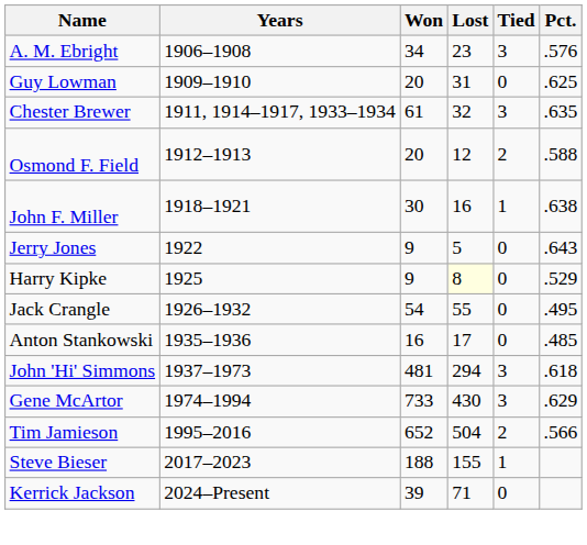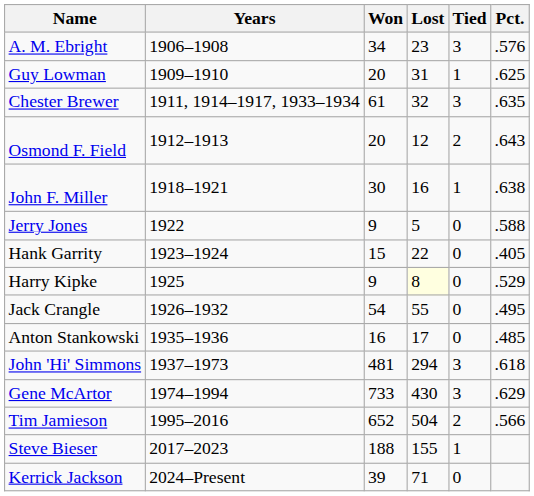 <table class="wikitable sortable">
 <tr>
 <th>Name</th>
 <th>Years</th>
 <th>Won</th>
 <th>Lost</th>
 <th>Tied</th>
 <th>Pct.</th>
 </tr>
 <tr>
 <td><a href='#'>A. M. Ebright</a></td>
 <td>1906–1908</td>
 <td>34</td>
 <td>23</td>
 <td>3</td>
 <td>.576</td>
 </tr>
 <tr>
 <td><a href='#'>Guy Lowman</a></td>
 <td>1909–1910</td>
 <td>20</td>
 <td>31</td>
-<td>0</td>
+<td>1</td>
 <td>.625</td>
 </tr>
 <tr>
 <td><a href='#'>Chester Brewer</a></td>
 <td>1911, 1914–1917, 1933–1934</td>
 <td>61</td>
 <td>32</td>
 <td>3</td>
 <td>.635</td>
 </tr>
 <tr>
 <td><br><a href='#'>Osmond F. Field</a></td>
 <td>1912–1913</td>
 <td>20</td>
 <td>12</td>
 <td>2</td>
-<td>.588</td>
+<td>.643</td>
 </tr>
 <tr>
 <td><br><a href='#'>John F. Miller</a></td>
 <td>1918–1921</td>
 <td>30</td>
 <td>16</td>
 <td>1</td>
 <td>.638</td>
 </tr>
 <tr>
 <td><a href='#'>Jerry Jones</a></td>
 <td>1922</td>
 <td>9</td>
 <td>5</td>
 <td>0</td>
-<td>.643</td>
+<td>.588</td>
+</tr>
+<tr>
+<td>Hank Garrity</td>
+<td>1923–1924</td>
+<td>15</td>
+<td>22</td>
+<td>0</td>
+<td>.405</td>
 </tr>
 <tr>
 <td>Harry Kipke</td>
 <td>1925</td>
 <td>9</td>
 <td style="background: lightyellow;">8</td>
 <td>0</td>
 <td>.529</td>
 </tr>
 <tr>
 <td>Jack Crangle</td>
 <td>1926–1932</td>
 <td>54</td>
 <td>55</td>
 <td>0</td>
 <td>.495</td>
 </tr>
 <tr>
 <td>Anton Stankowski</td>
 <td>1935–1936</td>
 <td>16</td>
 <td>17</td>
 <td>0</td>
 <td>.485</td>
 </tr>
 <tr>
 <td><a href='#'>John 'Hi' Simmons</a></td>
 <td>1937–1973</td>
 <td>481</td>
 <td>294</td>
 <td>3</td>
 <td>.618</td>
 </tr>
 <tr>
 <td><a href='#'>Gene McArtor</a></td>
 <td>1974–1994</td>
 <td>733</td>
 <td>430</td>
 <td>3</td>
 <td>.629</td>
 </tr>
 <tr>
 <td><a href='#'>Tim Jamieson</a></td>
 <td>1995–2016</td>
 <td>652</td>
 <td>504</td>
 <td>2</td>
 <td>.566</td>
 </tr>
 <tr>
 <td><a href='#'>Steve Bieser</a></td>
 <td>2017–2023</td>
 <td>188</td>
 <td>155</td>
 <td>1</td>
 <td></td>
 </tr>
 <tr>
 <td><a href='#'>Kerrick Jackson</a></td>
 <td>2024–Present</td>
 <td>39</td>
 <td>71</td>
 <td>0</td>
 <td></td>
 </tr>
 </table>
